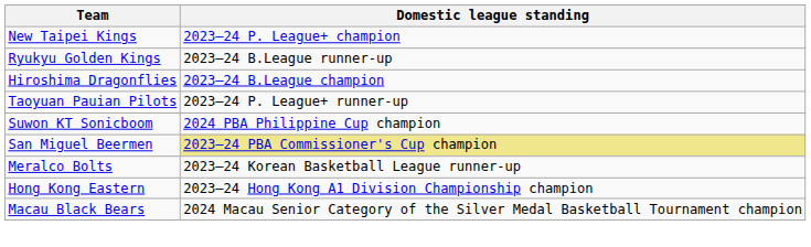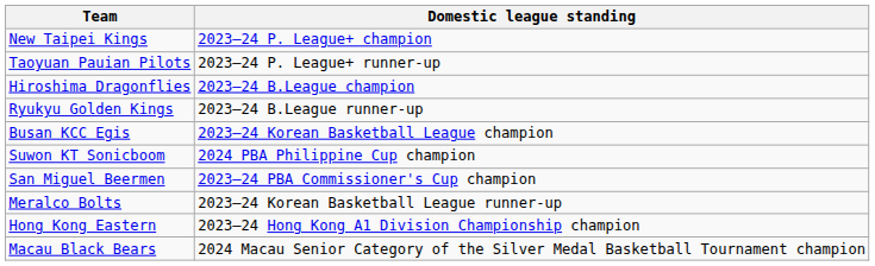 <table class="wikitable" style="font-size:95%;">
 <tr>
 <th>Team</th>
 <th>Domestic league standing</th>
 </tr>
 <tr>
 <td> <a href='#'>New Taipei Kings</a></td>
 <td><a href='#'>2023–24 P. League+ champion</a></td>
 </tr>
 <tr>
-<td> <a href='#'>Ryukyu Golden Kings</a></td>
-<td>2023–24 B.League runner-up</td>
+<td> <a href='#'>Taoyuan Pauian Pilots</a></td>
+<td>2023–24 P. League+ runner-up</td>
 </tr>
 <tr>
 <td> <a href='#'>Hiroshima Dragonflies</a></td>
 <td><a href='#'>2023–24 B.League champion</a></td>
 </tr>
 <tr>
-<td> <a href='#'>Taoyuan Pauian Pilots</a></td>
-<td>2023–24 P. League+ runner-up</td>
+<td> <a href='#'>Ryukyu Golden Kings</a></td>
+<td>2023–24 B.League runner-up</td>
+</tr>
+<tr>
+<td> <a href='#'>Busan KCC Egis</a></td>
+<td><a href='#'>2023–24 Korean Basketball League</a> champion</td>
 </tr>
 <tr>
 <td> <a href='#'>Suwon KT Sonicboom</a></td>
 <td><a href='#'>2024 PBA Philippine Cup</a> champion</td>
 </tr>
 <tr>
 <td> <a href='#'>San Miguel Beermen</a></td>
-<td style="background: khaki;"><a href='#'>2023–24 PBA Commissioner's Cup</a> champion</td>
+<td><a href='#'>2023–24 PBA Commissioner's Cup</a> champion</td>
 </tr>
 <tr>
 <td> <a href='#'>Meralco Bolts</a></td>
 <td>2023–24 Korean Basketball League runner-up</td>
 </tr>
 <tr>
 <td> <a href='#'>Hong Kong Eastern</a></td>
 <td>2023–24 <a href='#'>Hong Kong A1 Division Championship</a> champion</td>
 </tr>
 <tr>
 <td> <a href='#'>Macau Black Bears</a></td>
 <td>2024 Macau Senior Category of the Silver Medal Basketball Tournament champion</td>
 </tr>
 </table>
